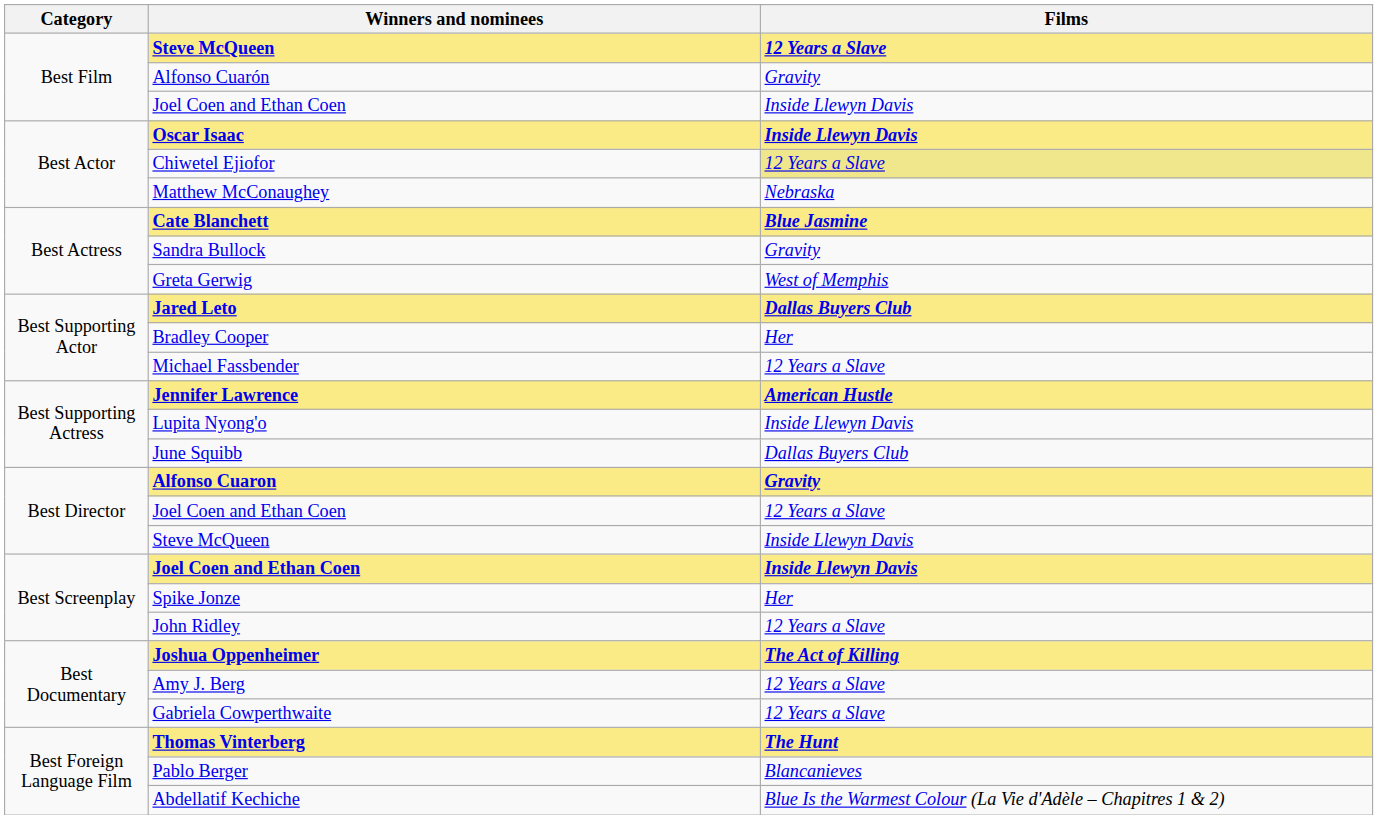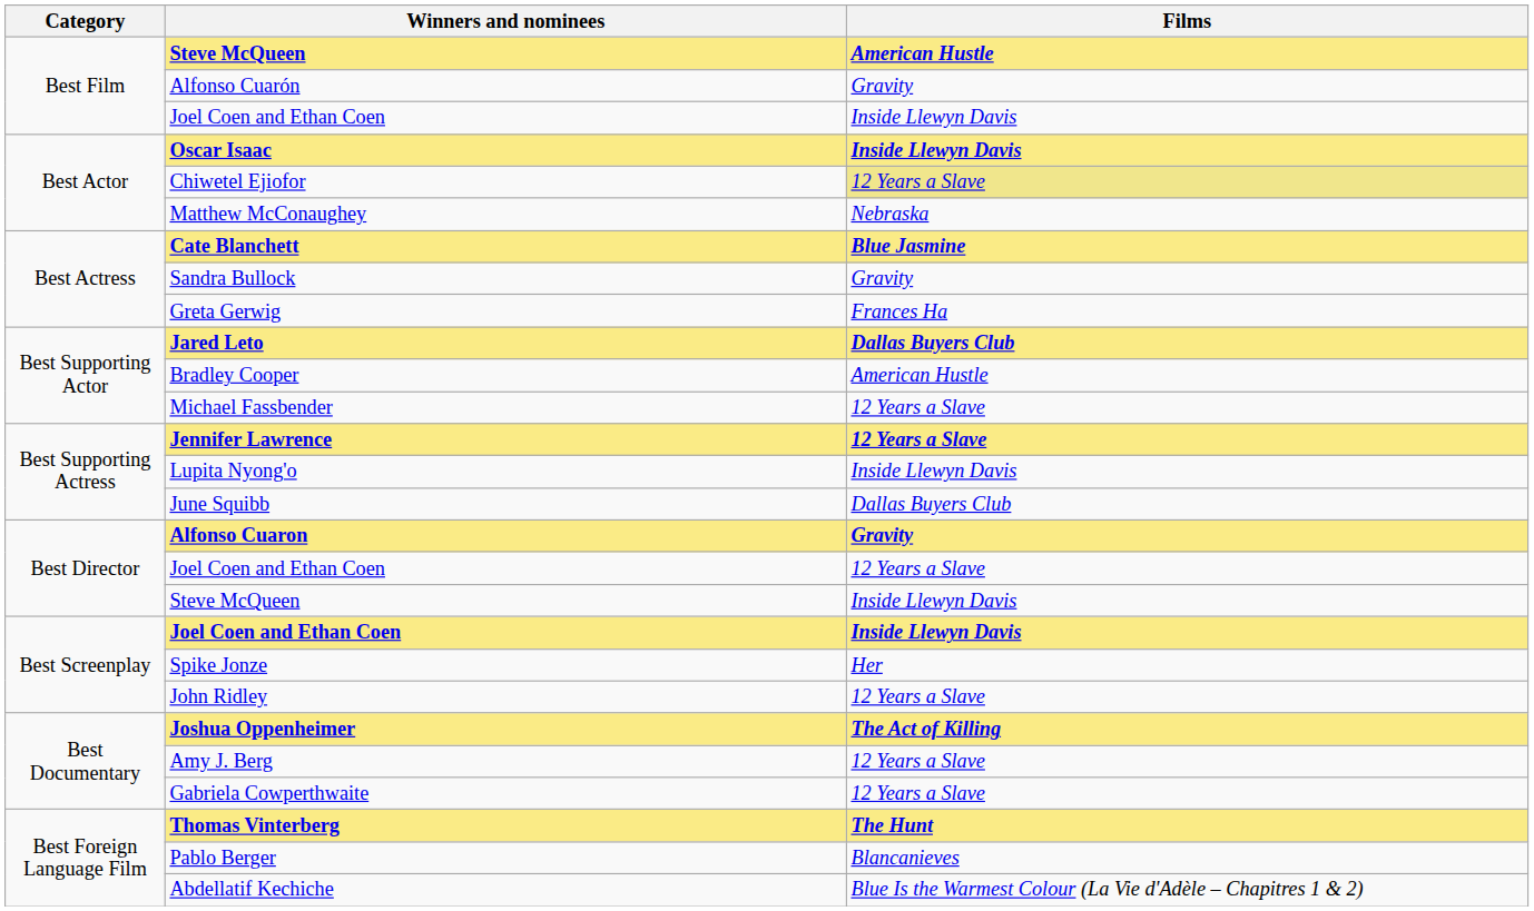 <table class="wikitable" width="95%" cellpadding="5">
 <tr>
 <th width="100"><strong>Category</strong></th>
 <th width="450"><strong>Winners and nominees</strong></th>
 <th width="450"><strong>Films</strong></th>
 </tr>
 <tr>
 <td rowspan="3" style="text-align:center;">Best Film</td>
 <td style="background:#FAEB86;"><strong><a href='#'>Steve McQueen</a></strong></td>
-<td style="background:#FAEB86;"><strong><em><a href='#'>12 Years a Slave</a></em></strong></td>
+<td style="background:#FAEB86;"><strong><em><a href='#'>American Hustle</a></em></strong></td>
 </tr>
 <tr>
 <td><a href='#'>Alfonso Cuarón</a></td>
 <td><em><a href='#'>Gravity</a></em></td>
 </tr>
 <tr>
 <td><a href='#'>Joel Coen and Ethan Coen</a></td>
 <td><em><a href='#'>Inside Llewyn Davis</a></em></td>
 </tr>
 <tr>
 <td rowspan="3" style="text-align:center;">Best Actor</td>
 <td style="background:#FAEB86;"><strong><a href='#'>Oscar Isaac</a></strong></td>
 <td style="background:#FAEB86;"><strong><em><a href='#'>Inside Llewyn Davis</a></em></strong></td>
 </tr>
 <tr>
 <td><a href='#'>Chiwetel Ejiofor</a></td>
 <td style="background: khaki;"><em><a href='#'>12 Years a Slave</a></em></td>
 </tr>
 <tr>
 <td><a href='#'>Matthew McConaughey</a></td>
 <td><em><a href='#'>Nebraska</a></em></td>
 </tr>
 <tr>
 <td rowspan="3" style="text-align:center;">Best Actress</td>
 <td style="background:#FAEB86;"><strong><a href='#'>Cate Blanchett</a></strong></td>
 <td style="background:#FAEB86;"><strong><em><a href='#'>Blue Jasmine</a></em></strong></td>
 </tr>
 <tr>
 <td><a href='#'>Sandra Bullock</a></td>
 <td><em><a href='#'>Gravity</a></em></td>
 </tr>
 <tr>
 <td><a href='#'>Greta Gerwig</a></td>
-<td><em><a href='#'>West of Memphis</a></em></td>
+<td><em><a href='#'>Frances Ha</a></em></td>
 </tr>
 <tr>
 <td rowspan="3" style="text-align:center;">Best Supporting Actor</td>
 <td style="background:#FAEB86;"><strong><a href='#'>Jared Leto</a></strong></td>
 <td style="background:#FAEB86;"><strong><em><a href='#'>Dallas Buyers Club</a></em></strong></td>
 </tr>
 <tr>
 <td><a href='#'>Bradley Cooper</a></td>
-<td><em><a href='#'>Her</a></em></td>
+<td><em><a href='#'>American Hustle</a></em></td>
 </tr>
 <tr>
 <td><a href='#'>Michael Fassbender</a></td>
 <td><em><a href='#'>12 Years a Slave</a></em></td>
 </tr>
 <tr>
 <td rowspan="3" style="text-align:center;">Best Supporting Actress</td>
 <td style="background:#FAEB86;"><strong><a href='#'>Jennifer Lawrence</a></strong></td>
-<td style="background:#FAEB86;"><strong><em><a href='#'>American Hustle</a></em></strong></td>
+<td style="background:#FAEB86;"><strong><em><a href='#'>12 Years a Slave</a></em></strong></td>
 </tr>
 <tr>
 <td><a href='#'>Lupita Nyong'o</a></td>
 <td><em><a href='#'>Inside Llewyn Davis</a></em></td>
 </tr>
 <tr>
 <td><a href='#'>June Squibb</a></td>
 <td><em><a href='#'>Dallas Buyers Club</a></em></td>
 </tr>
 <tr>
 <td rowspan="3" style="text-align:center;">Best Director</td>
 <td style="background:#FAEB86;"><strong><a href='#'>Alfonso Cuaron</a></strong></td>
 <td style="background:#FAEB86;"><strong><em><a href='#'>Gravity</a></em></strong></td>
 </tr>
 <tr>
 <td><a href='#'>Joel Coen and Ethan Coen</a></td>
 <td><em><a href='#'>12 Years a Slave</a></em></td>
 </tr>
 <tr>
 <td><a href='#'>Steve McQueen</a></td>
 <td><em><a href='#'>Inside Llewyn Davis</a></em></td>
 </tr>
 <tr>
 <td style="text-align:center;" rowspan=3>Best Screenplay</td>
 <td style="background:#FAEB86;"><strong><a href='#'>Joel Coen and Ethan Coen</a></strong></td>
 <td style="background:#FAEB86;"><strong><em><a href='#'>Inside Llewyn Davis</a></em></strong></td>
 </tr>
 <tr>
 <td><a href='#'>Spike Jonze</a></td>
 <td><em><a href='#'>Her</a></em></td>
 </tr>
 <tr>
 <td><a href='#'>John Ridley</a></td>
 <td><em><a href='#'>12 Years a Slave</a></em></td>
 </tr>
 <tr>
 <td style="text-align:center;" rowspan=3>Best Documentary</td>
 <td style="background:#FAEB86;"><strong><a href='#'>Joshua Oppenheimer</a></strong></td>
 <td style="background:#FAEB86;"><strong><em><a href='#'>The Act of Killing</a></em></strong></td>
 </tr>
 <tr>
 <td><a href='#'>Amy J. Berg</a></td>
 <td><em><a href='#'>12 Years a Slave</a></em></td>
 </tr>
 <tr>
 <td><a href='#'>Gabriela Cowperthwaite</a></td>
 <td><em><a href='#'>12 Years a Slave</a></em></td>
 </tr>
 <tr>
 <td style="text-align:center;" rowspan=3>Best Foreign Language Film</td>
 <td style="background:#FAEB86;"><strong><a href='#'>Thomas Vinterberg</a></strong></td>
 <td style="background:#FAEB86;"><strong><em><a href='#'>The Hunt</a></em></strong></td>
 </tr>
 <tr>
 <td><a href='#'>Pablo Berger</a></td>
 <td><em><a href='#'>Blancanieves</a></em></td>
 </tr>
 <tr>
 <td><a href='#'>Abdellatif Kechiche</a></td>
 <td><em><a href='#'>Blue Is the Warmest Colour</a> (La Vie d'Adèle – Chapitres 1 & 2)</em></td>
 </tr>
 </table>
